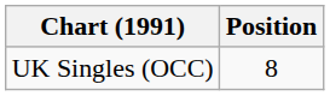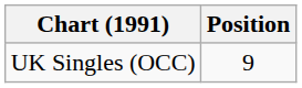 <table class="wikitable">
 <tr>
 <th>Chart (1991)</th>
 <th>Position</th>
 </tr>
 <tr>
 <td>UK Singles (OCC)</td>
-<td align="center">8</td>
+<td align="center">9</td>
 </tr>
 </table>
